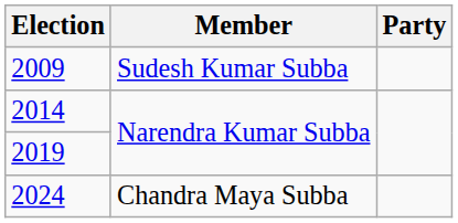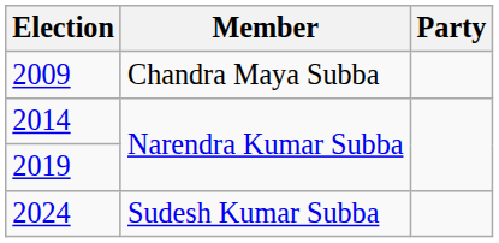 <table class="wikitable sortable">
 <tr>
 <th>Election</th>
 <th>Member</th>
 <th colspan=2>Party</th>
 </tr>
 <tr>
 <td><a href='#'>2009</a></td>
-<td><a href='#'>Sudesh Kumar Subba</a></td>
+<td>Chandra Maya Subba</td>
 <td></td>
 </tr>
 <tr>
 <td><a href='#'>2014</a></td>
 <td rowspan=2><a href='#'>Narendra Kumar Subba</a></td>
 </tr>
 <tr>
 <td><a href='#'>2019</a></td>
 </tr>
 <tr>
 <td><a href='#'>2024</a></td>
-<td>Chandra Maya Subba</td>
+<td><a href='#'>Sudesh Kumar Subba</a></td>
 <td></td>
 </tr>
 </table>
